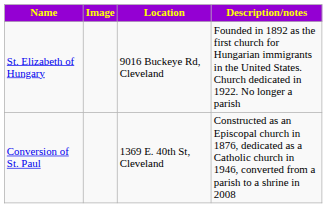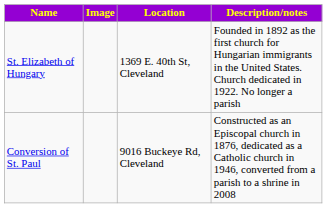 <table class="wikitable sortable" style="width:75%">
 <tr>
 <th style="background:darkviolet; color:yellow;" width="25%"><strong>Name</strong></th>
 <th style="background:darkviolet; color:yellow;" width="10%"><strong>Image</strong></th>
 <th style="background:darkviolet; color:yellow;" width="30%"><strong>Location</strong></th>
 <th style="background:darkviolet; color:yellow;" width="35%"><strong>Description/notes</strong></th>
 </tr>
 <tr>
 <td><a href='#'>St. Elizabeth of Hungary</a></td>
 <td></td>
-<td>9016 Buckeye Rd, Cleveland</td>
+<td>1369 E. 40th St, Cleveland</td>
 <td>Founded in 1892 as the first church for Hungarian immigrants in the United States. Church dedicated in 1922. No longer a parish</td>
 </tr>
 <tr>
 <td><a href='#'>Conversion of St. Paul</a></td>
 <td></td>
-<td>1369 E. 40th St, Cleveland</td>
+<td>9016 Buckeye Rd, Cleveland</td>
 <td>Constructed as an Episcopal church in 1876, dedicated as a Catholic church in 1946, converted from a parish to a shrine in 2008</td>
 </tr>
 </table>
